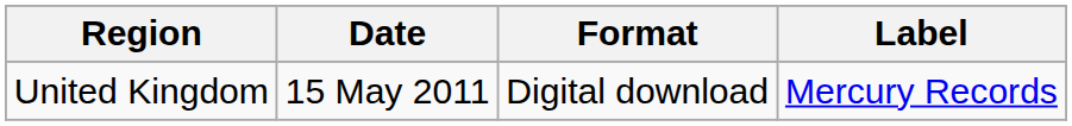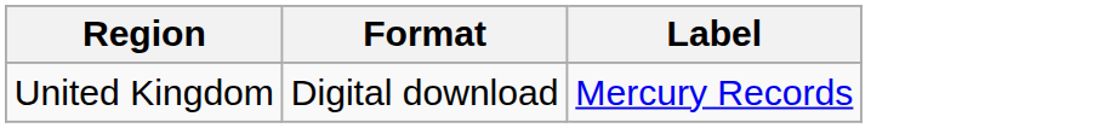 <table class="wikitable" border="1">
 <tr>
 <th>Region</th>
-<th>Date</th>
 <th>Format</th>
 <th>Label</th>
 </tr>
 <tr>
 <td>United Kingdom</td>
-<td>15 May 2011</td>
 <td>Digital download</td>
 <td><a href='#'>Mercury Records</a></td>
 </tr>
 </table>
